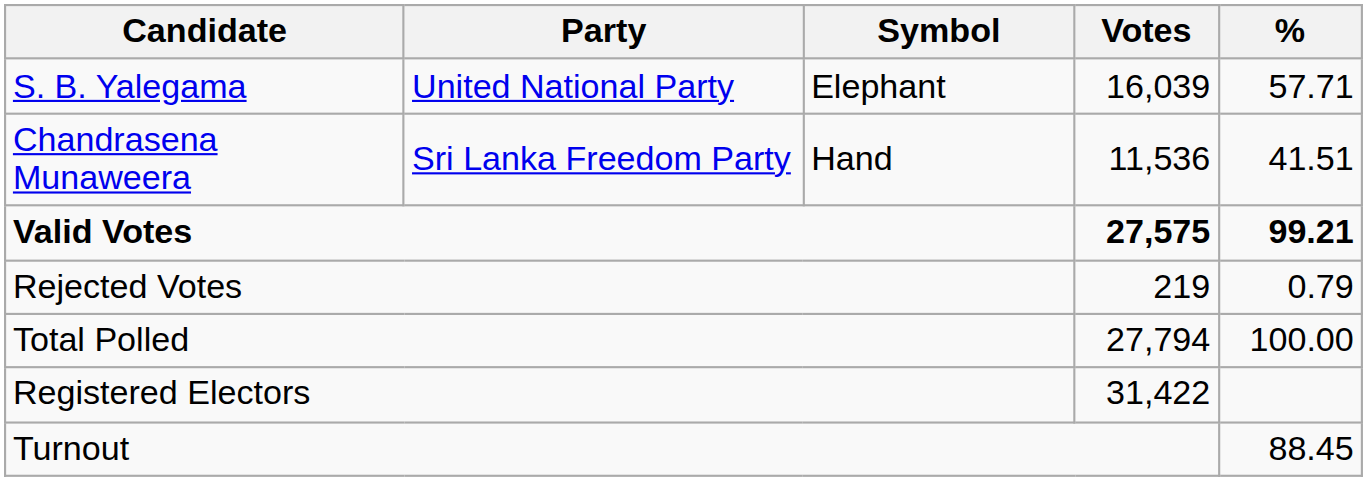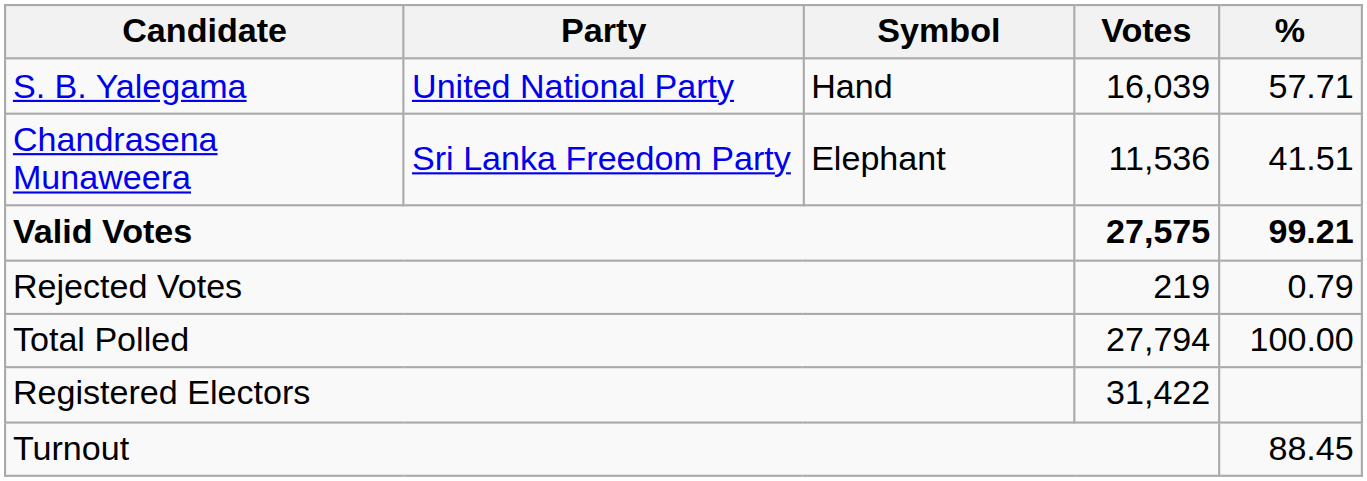 <table class="wikitable" border="1" style="text-align:right;">
 <tr>
 <th align=left width="180">Candidate</th>
 <th align=left width="180">Party</th>
 <th align=left width="120">Symbol</th>
 <th align=left width="60">Votes</th>
 <th align=left width="60">%</th>
 </tr>
 <tr>
 <td align=left><a href='#'>S. B. Yalegama</a></td>
 <td align=left><a href='#'>United National Party</a></td>
-<td align=left>Elephant</td>
+<td align=left>Hand</td>
 <td>16,039</td>
 <td>57.71</td>
 </tr>
 <tr>
 <td align=left><a href='#'>Chandrasena Munaweera</a></td>
 <td align=left><a href='#'>Sri Lanka Freedom Party</a></td>
-<td align=left>Hand</td>
+<td align=left>Elephant</td>
 <td>11,536</td>
 <td>41.51</td>
 </tr>
 <tr>
 <td align=left colspan=3><strong>Valid Votes</strong></td>
 <td><strong>27,575</strong></td>
 <td><strong>99.21</strong></td>
 </tr>
 <tr>
 <td align=left colspan=3>Rejected Votes</td>
 <td>219</td>
 <td>0.79</td>
 </tr>
 <tr>
 <td align=left colspan=3>Total Polled</td>
 <td>27,794</td>
 <td>100.00</td>
 </tr>
 <tr>
 <td align=left colspan=3>Registered Electors</td>
 <td>31,422</td>
 <td></td>
 </tr>
 <tr>
 <td align=left colspan=4>Turnout</td>
 <td>88.45</td>
 </tr>
 </table>
